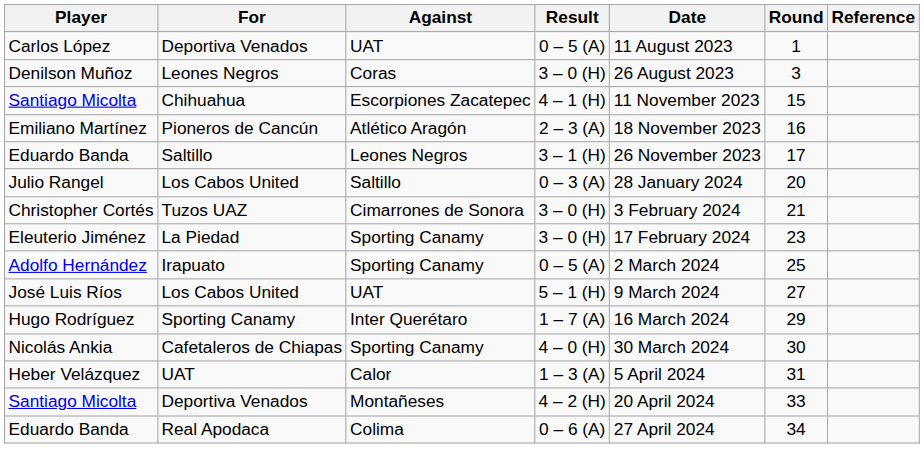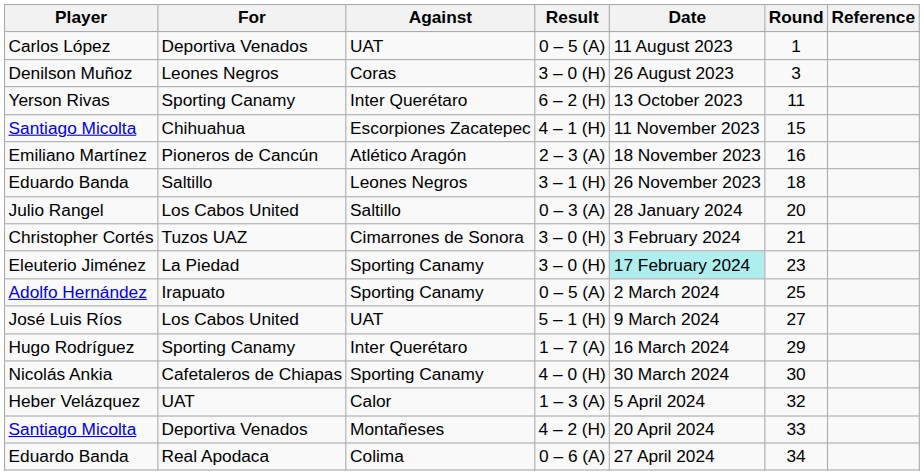 <table class="wikitable sortable">
 <tr>
 <th>Player</th>
 <th>For</th>
 <th>Against</th>
 <th>Result</th>
 <th>Date</th>
 <th>Round</th>
 <th>Reference</th>
 </tr>
 <tr>
 <td> Carlos López</td>
 <td>Deportiva Venados</td>
 <td>UAT</td>
 <td align=center>0 – 5 (A)</td>
 <td>11 August 2023</td>
 <td align=center>1</td>
 <td align=center></td>
 </tr>
 <tr>
 <td> Denilson Muñoz</td>
 <td>Leones Negros</td>
 <td>Coras</td>
 <td align=center>3 – 0 (H)</td>
 <td>26 August 2023</td>
 <td align=center>3</td>
 <td align=center></td>
 </tr>
 <tr>
+<td> Yerson Rivas</td>
+<td>Sporting Canamy</td>
+<td>Inter Querétaro</td>
+<td align=center>6 – 2 (H)</td>
+<td>13 October 2023</td>
+<td align=center>11</td>
+<td align=center></td>
+</tr>
+<tr>
 <td> <a href='#'>Santiago Micolta</a></td>
 <td>Chihuahua</td>
 <td>Escorpiones Zacatepec</td>
 <td align=center>4 – 1 (H)</td>
 <td>11 November 2023</td>
 <td align=center>15</td>
 <td align=center></td>
 </tr>
 <tr>
 <td> Emiliano Martínez</td>
 <td>Pioneros de Cancún</td>
 <td>Atlético Aragón</td>
 <td align=center>2 – 3 (A)</td>
 <td>18 November 2023</td>
 <td align=center>16</td>
 <td align=center></td>
 </tr>
 <tr>
 <td> Eduardo Banda</td>
 <td>Saltillo</td>
 <td>Leones Negros</td>
 <td align=center>3 – 1 (H)</td>
 <td>26 November 2023</td>
-<td align=center>17</td>
+<td align=center>18</td>
 <td align=center></td>
 </tr>
 <tr>
 <td> Julio Rangel</td>
 <td>Los Cabos United</td>
 <td>Saltillo</td>
 <td align=center>0 – 3 (A)</td>
 <td>28 January 2024</td>
 <td align=center>20</td>
 <td align=center></td>
 </tr>
 <tr>
 <td> Christopher Cortés</td>
 <td>Tuzos UAZ</td>
 <td>Cimarrones de Sonora</td>
 <td align=center>3 – 0 (H)</td>
 <td>3 February 2024</td>
 <td align=center>21</td>
 <td align=center></td>
 </tr>
 <tr>
 <td> Eleuterio Jiménez</td>
 <td>La Piedad</td>
 <td>Sporting Canamy</td>
 <td align=center>3 – 0 (H)</td>
-<td>17 February 2024</td>
+<td style="background: paleturquoise;">17 February 2024</td>
 <td align=center>23</td>
 <td align=center></td>
 </tr>
 <tr>
 <td> <a href='#'>Adolfo Hernández</a></td>
 <td>Irapuato</td>
 <td>Sporting Canamy</td>
 <td align=center>0 – 5 (A)</td>
 <td>2 March 2024</td>
 <td align=center>25</td>
 <td align=center></td>
 </tr>
 <tr>
 <td> José Luis Ríos</td>
 <td>Los Cabos United</td>
 <td>UAT</td>
 <td align=center>5 – 1 (H)</td>
 <td>9 March 2024</td>
 <td align=center>27</td>
 <td align=center></td>
 </tr>
 <tr>
 <td> Hugo Rodríguez</td>
 <td>Sporting Canamy</td>
 <td>Inter Querétaro</td>
 <td align=center>1 – 7 (A)</td>
 <td>16 March 2024</td>
 <td align=center>29</td>
 <td align=center></td>
 </tr>
 <tr>
 <td> Nicolás Ankia</td>
 <td>Cafetaleros de Chiapas</td>
 <td>Sporting Canamy</td>
 <td align=center>4 – 0 (H)</td>
 <td>30 March 2024</td>
 <td align=center>30</td>
 <td align=center></td>
 </tr>
 <tr>
 <td> Heber Velázquez</td>
 <td>UAT</td>
 <td>Calor</td>
 <td align=center>1 – 3 (A)</td>
 <td>5 April 2024</td>
-<td align=center>31</td>
+<td align=center>32</td>
 <td align=center></td>
 </tr>
 <tr>
 <td> <a href='#'>Santiago Micolta</a></td>
 <td>Deportiva Venados</td>
 <td>Montañeses</td>
 <td align=center>4 – 2 (H)</td>
 <td>20 April 2024</td>
 <td align=center>33</td>
 <td align=center></td>
 </tr>
 <tr>
 <td> Eduardo Banda</td>
 <td>Real Apodaca</td>
 <td>Colima</td>
 <td align=center>0 – 6 (A)</td>
 <td>27 April 2024</td>
 <td align=center>34</td>
 <td align=center></td>
 </tr>
 </table>
